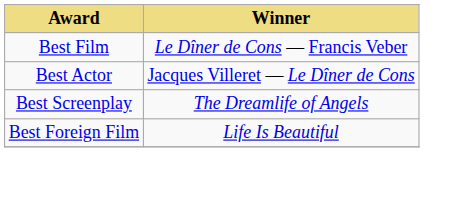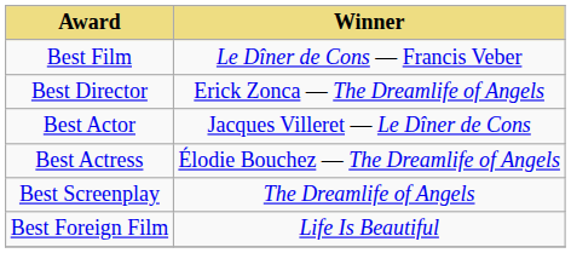 <table class="wikitable" border="1">
 <tr>
 <th style="background:#EEDD82;">Award</th>
 <th style="background:#EEDD82;">Winner</th>
 </tr>
 <tr>
 <td align="center" valign="center"><a href='#'>Best Film</a></td>
 <td align="center" valign="center"><em><a href='#'>Le Dîner de Cons</a></em> — <a href='#'>Francis Veber</a></td>
 </tr>
 <tr>
+<td align="center" valign="center"><a href='#'>Best Director</a></td>
+<td align="center" valign="center"><a href='#'>Erick Zonca</a> — <em><a href='#'>The Dreamlife of Angels</a></em></td>
+</tr>
+<tr>
 <td align="center" valign="center"><a href='#'>Best Actor</a></td>
 <td align="center" valign="center"><a href='#'>Jacques Villeret</a> — <em><a href='#'>Le Dîner de Cons</a></em></td>
+</tr>
+<tr>
+<td align="center" valign="center"><a href='#'>Best Actress</a></td>
+<td align="center" valign="center"><a href='#'>Élodie Bouchez</a> — <em><a href='#'>The Dreamlife of Angels</a></em></td>
 </tr>
 <tr>
 <td align="center" valign="center"><a href='#'>Best Screenplay</a></td>
 <td align="center" valign="center"><em><a href='#'>The Dreamlife of Angels</a></em></td>
 </tr>
 <tr>
 <td align="center" valign="center"><a href='#'>Best Foreign Film</a></td>
 <td align="center" valign="center"><em><a href='#'>Life Is Beautiful</a></em></td>
 </tr>
 <tr>
 </tr>
 </table>
